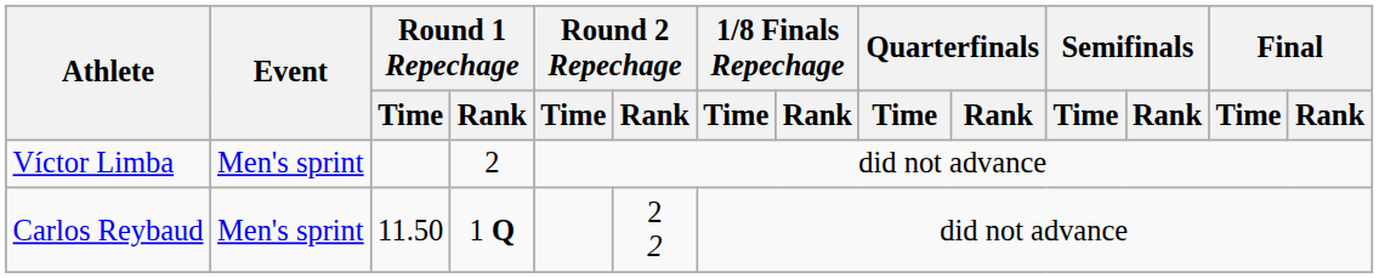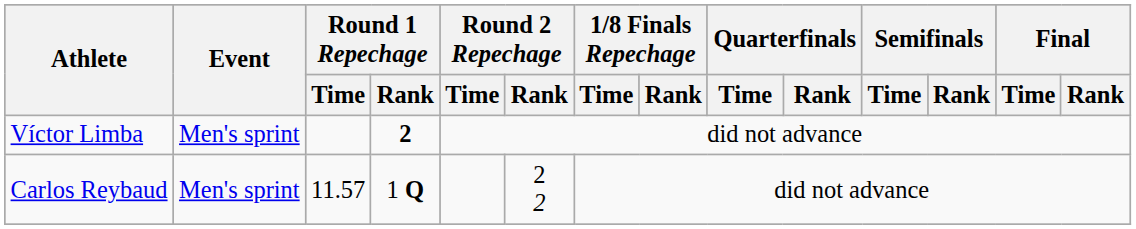 <table class=wikitable style="font-size:90%">
 <tr>
 <th rowspan=2>Athlete</th>
 <th rowspan=2>Event</th>
 <th colspan=2>Round 1<br><em>Repechage</em></th>
 <th colspan=2>Round 2<br><em>Repechage</em></th>
 <th colspan=2>1/8 Finals<br><em>Repechage</em></th>
 <th colspan=2>Quarterfinals</th>
 <th colspan=2>Semifinals</th>
 <th colspan=2>Final</th>
 </tr>
 <tr>
 <th>Time</th>
 <th>Rank</th>
 <th>Time</th>
 <th>Rank</th>
 <th>Time</th>
 <th>Rank</th>
 <th>Time</th>
 <th>Rank</th>
 <th>Time</th>
 <th>Rank</th>
 <th>Time</th>
 <th>Rank</th>
 </tr>
 <tr align=center>
 <td align=left><a href='#'>Víctor Limba</a></td>
 <td align=left><a href='#'>Men's sprint</a></td>
 <td></td>
-<td>2<br><em></em></td>
+<td><strong>2<br><em></em></strong></td>
 <td colspan=10>did not advance</td>
 </tr>
 <tr align=center>
 <td align=left><a href='#'>Carlos Reybaud</a></td>
 <td align=left><a href='#'>Men's sprint</a></td>
-<td>11.50</td>
+<td>11.57</td>
 <td>1 <strong>Q</strong></td>
 <td></td>
 <td>2<br><em>2</em></td>
 <td colspan=8>did not advance</td>
 </tr>
 </table>
